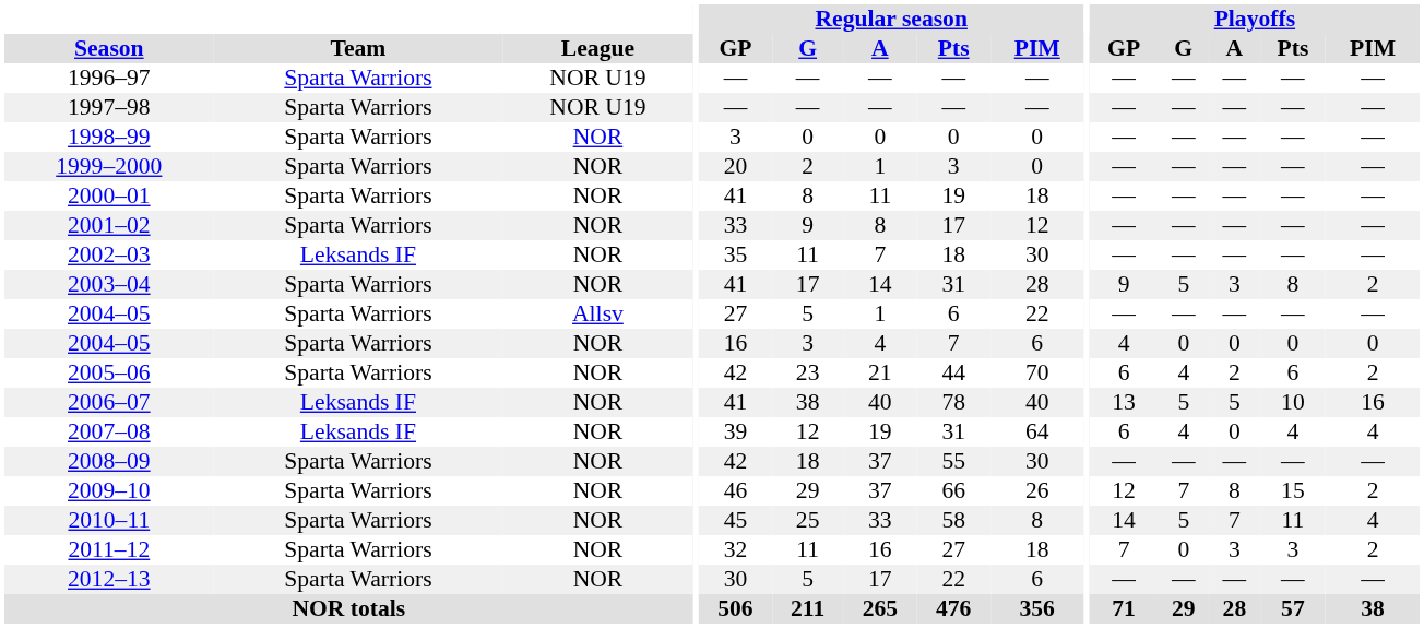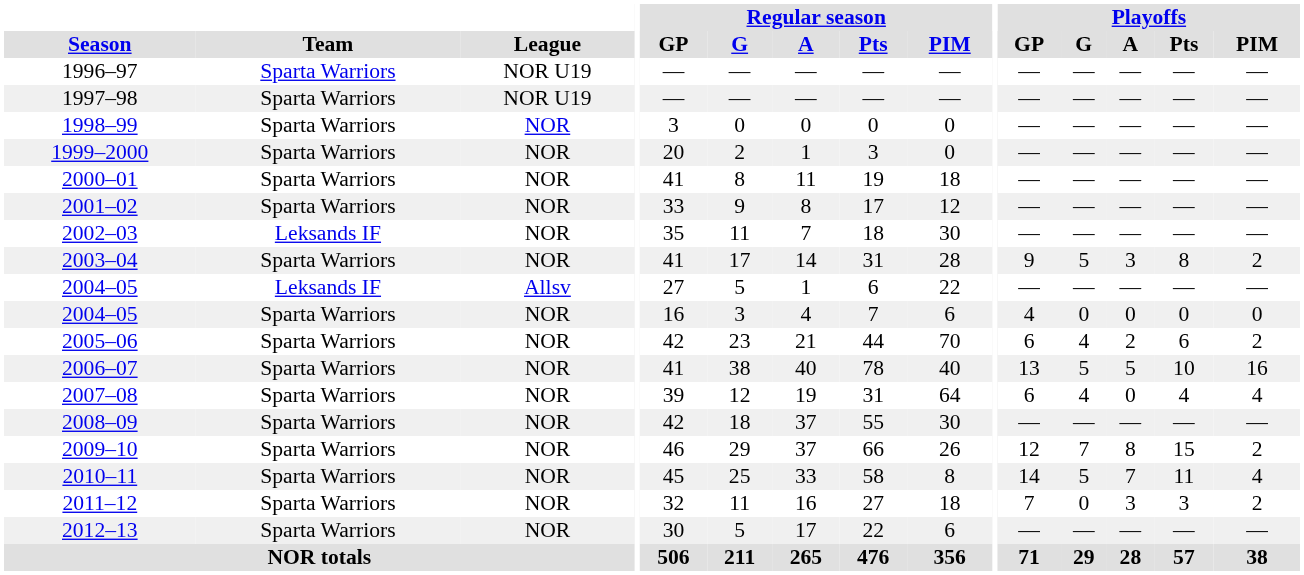 <table border="0" cellpadding="1" cellspacing="0" style="text-align:center; width:60em">
 <tr bgcolor="#e0e0e0">
 <th colspan="3" bgcolor="#ffffff"></th>
 <th rowspan="99" bgcolor="#ffffff"></th>
 <th colspan="5"><a href='#'>Regular season</a></th>
 <th rowspan="99" bgcolor="#ffffff"></th>
 <th colspan="5"><a href='#'>Playoffs</a></th>
 </tr>
 <tr bgcolor="#e0e0e0">
 <th><a href='#'>Season</a></th>
 <th>Team</th>
 <th>League</th>
 <th>GP</th>
 <th><a href='#'>G</a></th>
 <th><a href='#'>A</a></th>
 <th><a href='#'>Pts</a></th>
 <th><a href='#'>PIM</a></th>
 <th>GP</th>
 <th>G</th>
 <th>A</th>
 <th>Pts</th>
 <th>PIM</th>
 </tr>
 <tr>
 <td>1996–97</td>
 <td><a href='#'>Sparta Warriors</a></td>
 <td>NOR U19</td>
 <td>—</td>
 <td>—</td>
 <td>—</td>
 <td>—</td>
 <td>—</td>
 <td>—</td>
 <td>—</td>
 <td>—</td>
 <td>—</td>
 <td>—</td>
 </tr>
 <tr bgcolor="#f0f0f0">
 <td>1997–98</td>
 <td>Sparta Warriors</td>
 <td>NOR U19</td>
 <td>—</td>
 <td>—</td>
 <td>—</td>
 <td>—</td>
 <td>—</td>
 <td>—</td>
 <td>—</td>
 <td>—</td>
 <td>—</td>
 <td>—</td>
 </tr>
 <tr>
 <td><a href='#'>1998–99</a></td>
 <td>Sparta Warriors</td>
 <td><a href='#'>NOR</a></td>
 <td>3</td>
 <td>0</td>
 <td>0</td>
 <td>0</td>
 <td>0</td>
 <td>—</td>
 <td>—</td>
 <td>—</td>
 <td>—</td>
 <td>—</td>
 </tr>
 <tr bgcolor="#f0f0f0">
 <td><a href='#'>1999–2000</a></td>
 <td>Sparta Warriors</td>
 <td>NOR</td>
 <td>20</td>
 <td>2</td>
 <td>1</td>
 <td>3</td>
 <td>0</td>
 <td>—</td>
 <td>—</td>
 <td>—</td>
 <td>—</td>
 <td>—</td>
 </tr>
 <tr>
 <td><a href='#'>2000–01</a></td>
 <td>Sparta Warriors</td>
 <td>NOR</td>
 <td>41</td>
 <td>8</td>
 <td>11</td>
 <td>19</td>
 <td>18</td>
 <td>—</td>
 <td>—</td>
 <td>—</td>
 <td>—</td>
 <td>—</td>
 </tr>
 <tr bgcolor="#f0f0f0">
 <td><a href='#'>2001–02</a></td>
 <td>Sparta Warriors</td>
 <td>NOR</td>
 <td>33</td>
 <td>9</td>
 <td>8</td>
 <td>17</td>
 <td>12</td>
 <td>—</td>
 <td>—</td>
 <td>—</td>
 <td>—</td>
 <td>—</td>
 </tr>
 <tr>
 <td><a href='#'>2002–03</a></td>
 <td><a href='#'>Leksands IF</a></td>
 <td>NOR</td>
 <td>35</td>
 <td>11</td>
 <td>7</td>
 <td>18</td>
 <td>30</td>
 <td>—</td>
 <td>—</td>
 <td>—</td>
 <td>—</td>
 <td>—</td>
 </tr>
 <tr bgcolor="#f0f0f0">
 <td><a href='#'>2003–04</a></td>
 <td>Sparta Warriors</td>
 <td>NOR</td>
 <td>41</td>
 <td>17</td>
 <td>14</td>
 <td>31</td>
 <td>28</td>
 <td>9</td>
 <td>5</td>
 <td>3</td>
 <td>8</td>
 <td>2</td>
 </tr>
 <tr>
 <td><a href='#'>2004–05</a></td>
-<td>Sparta Warriors</td>
+<td><a href='#'>Leksands IF</a></td>
 <td><a href='#'>Allsv</a></td>
 <td>27</td>
 <td>5</td>
 <td>1</td>
 <td>6</td>
 <td>22</td>
 <td>—</td>
 <td>—</td>
 <td>—</td>
 <td>—</td>
 <td>—</td>
 </tr>
 <tr bgcolor="#f0f0f0">
 <td><a href='#'>2004–05</a></td>
 <td>Sparta Warriors</td>
 <td>NOR</td>
 <td>16</td>
 <td>3</td>
 <td>4</td>
 <td>7</td>
 <td>6</td>
 <td>4</td>
 <td>0</td>
 <td>0</td>
 <td>0</td>
 <td>0</td>
 </tr>
 <tr>
 <td><a href='#'>2005–06</a></td>
 <td>Sparta Warriors</td>
 <td>NOR</td>
 <td>42</td>
 <td>23</td>
 <td>21</td>
 <td>44</td>
 <td>70</td>
 <td>6</td>
 <td>4</td>
 <td>2</td>
 <td>6</td>
 <td>2</td>
 </tr>
 <tr bgcolor="#f0f0f0">
 <td><a href='#'>2006–07</a></td>
-<td><a href='#'>Leksands IF</a></td>
+<td>Sparta Warriors</td>
 <td>NOR</td>
 <td>41</td>
 <td>38</td>
 <td>40</td>
 <td>78</td>
 <td>40</td>
 <td>13</td>
 <td>5</td>
 <td>5</td>
 <td>10</td>
 <td>16</td>
 </tr>
 <tr>
 <td><a href='#'>2007–08</a></td>
-<td><a href='#'>Leksands IF</a></td>
+<td>Sparta Warriors</td>
 <td>NOR</td>
 <td>39</td>
 <td>12</td>
 <td>19</td>
 <td>31</td>
 <td>64</td>
 <td>6</td>
 <td>4</td>
 <td>0</td>
 <td>4</td>
 <td>4</td>
 </tr>
 <tr bgcolor="#f0f0f0">
 <td><a href='#'>2008–09</a></td>
 <td>Sparta Warriors</td>
 <td>NOR</td>
 <td>42</td>
 <td>18</td>
 <td>37</td>
 <td>55</td>
 <td>30</td>
 <td>—</td>
 <td>—</td>
 <td>—</td>
 <td>—</td>
 <td>—</td>
 </tr>
 <tr>
 <td><a href='#'>2009–10</a></td>
 <td>Sparta Warriors</td>
 <td>NOR</td>
 <td>46</td>
 <td>29</td>
 <td>37</td>
 <td>66</td>
 <td>26</td>
 <td>12</td>
 <td>7</td>
 <td>8</td>
 <td>15</td>
 <td>2</td>
 </tr>
 <tr bgcolor="#f0f0f0">
 <td><a href='#'>2010–11</a></td>
 <td>Sparta Warriors</td>
 <td>NOR</td>
 <td>45</td>
 <td>25</td>
 <td>33</td>
 <td>58</td>
 <td>8</td>
 <td>14</td>
 <td>5</td>
 <td>7</td>
 <td>11</td>
 <td>4</td>
 </tr>
 <tr>
 <td><a href='#'>2011–12</a></td>
 <td>Sparta Warriors</td>
 <td>NOR</td>
 <td>32</td>
 <td>11</td>
 <td>16</td>
 <td>27</td>
 <td>18</td>
 <td>7</td>
 <td>0</td>
 <td>3</td>
 <td>3</td>
 <td>2</td>
 </tr>
 <tr bgcolor="#f0f0f0">
 <td><a href='#'>2012–13</a></td>
 <td>Sparta Warriors</td>
 <td>NOR</td>
 <td>30</td>
 <td>5</td>
 <td>17</td>
 <td>22</td>
 <td>6</td>
 <td>—</td>
 <td>—</td>
 <td>—</td>
 <td>—</td>
 <td>—</td>
 </tr>
 <tr bgcolor="#e0e0e0">
 <th colspan="3">NOR totals</th>
 <th>506</th>
 <th>211</th>
 <th>265</th>
 <th>476</th>
 <th>356</th>
 <th>71</th>
 <th>29</th>
 <th>28</th>
 <th>57</th>
 <th>38</th>
 </tr>
 </table>
